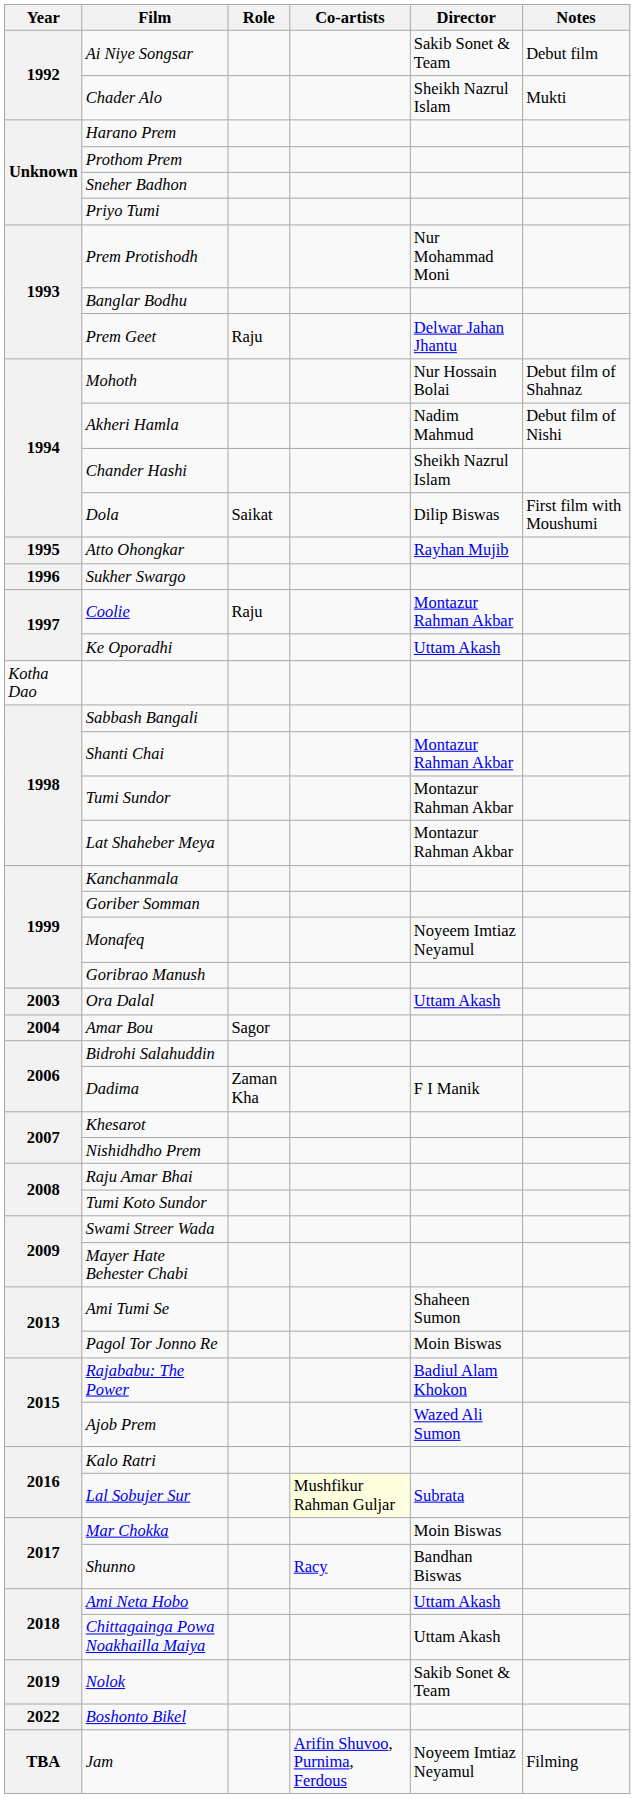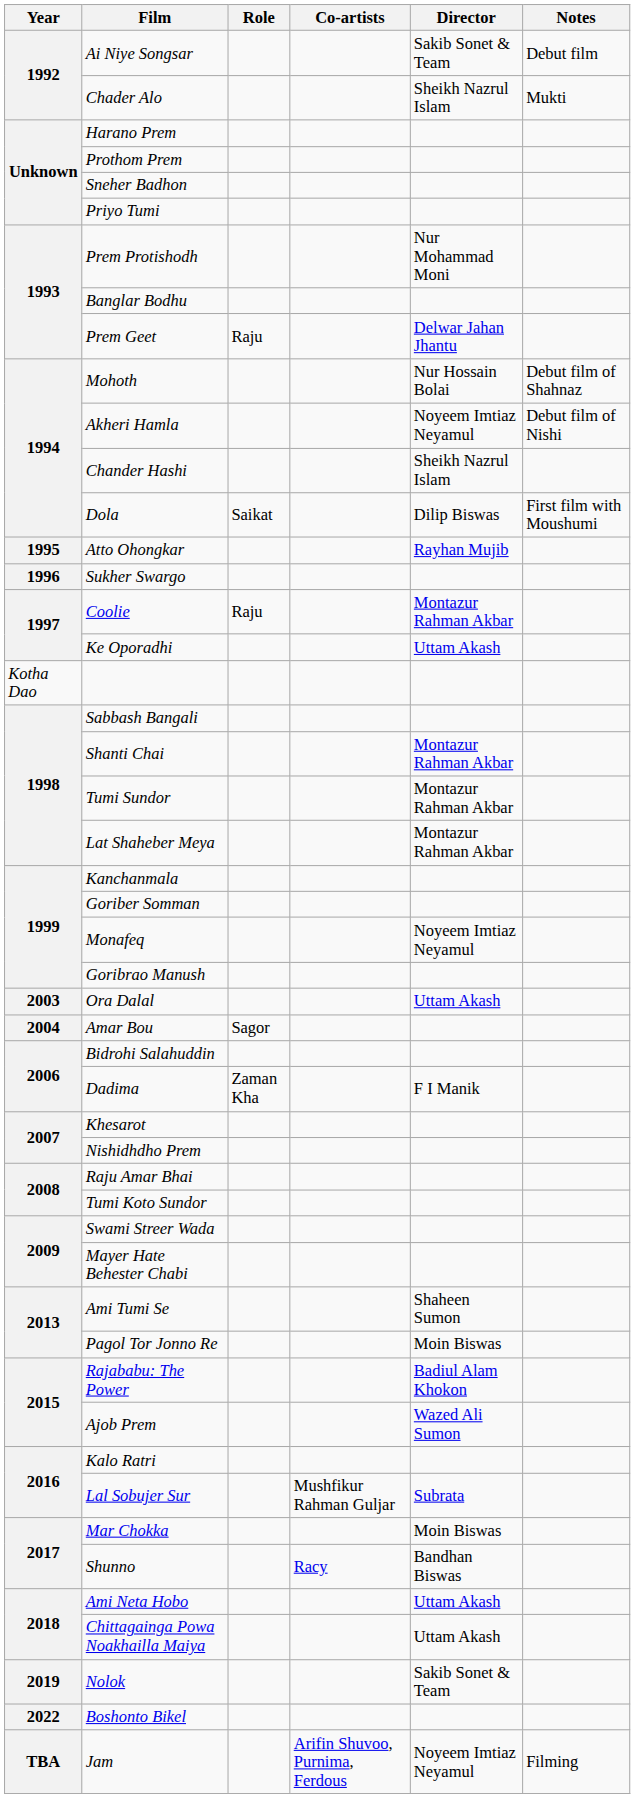 <table class="wikitable plainrowheaders sortable">
 <tr>
 <th scope="col">Year</th>
 <th scope="col">Film</th>
 <th scope="col">Role</th>
 <th scope="col">Co-artists</th>
 <th scope="col">Director</th>
 <th scope="col" class="unsortable">Notes</th>
 </tr>
 <tr>
 <th rowspan="2">1992</th>
 <td><em>Ai Niye Songsar</em></td>
 <td></td>
 <td></td>
 <td>Sakib Sonet & Team</td>
 <td>Debut film</td>
 </tr>
 <tr>
 <td><em>Chader Alo</em></td>
 <td></td>
 <td></td>
 <td>Sheikh Nazrul Islam</td>
 <td>Mukti</td>
 </tr>
 <tr>
 <th rowspan="4">Unknown</th>
 <td><em>Harano Prem</em></td>
 <td></td>
 <td></td>
 <td></td>
 <td></td>
 </tr>
 <tr>
 <td><em>Prothom Prem</em></td>
 <td></td>
 <td></td>
 <td></td>
 <td></td>
 </tr>
 <tr>
 <td><em>Sneher Badhon</em></td>
 <td></td>
 <td></td>
 <td></td>
 <td></td>
 </tr>
 <tr>
 <td><em>Priyo Tumi</em></td>
 <td></td>
 <td></td>
 <td></td>
 <td></td>
 </tr>
 <tr>
 <th rowspan="3">1993</th>
 <td><em>Prem Protishodh</em></td>
 <td></td>
 <td></td>
 <td>Nur Mohammad Moni</td>
 <td></td>
 </tr>
 <tr>
 <td><em>Banglar Bodhu</em></td>
 <td></td>
 <td></td>
 <td></td>
 <td></td>
 </tr>
 <tr>
 <td><em>Prem Geet</em></td>
 <td>Raju</td>
 <td></td>
 <td><a href='#'>Delwar Jahan Jhantu</a></td>
 <td></td>
 </tr>
 <tr>
 <th rowspan="4">1994</th>
 <td><em>Mohoth</em></td>
 <td></td>
 <td></td>
 <td>Nur Hossain Bolai</td>
 <td>Debut film of Shahnaz</td>
 </tr>
 <tr>
 <td><em>Akheri Hamla</em></td>
 <td></td>
 <td></td>
-<td>Nadim Mahmud</td>
+<td>Noyeem Imtiaz Neyamul</td>
 <td>Debut film of Nishi</td>
 </tr>
 <tr>
 <td><em>Chander Hashi</em></td>
 <td></td>
 <td></td>
 <td>Sheikh Nazrul Islam</td>
 <td></td>
 </tr>
 <tr>
 <td><em>Dola</em></td>
 <td>Saikat</td>
 <td></td>
 <td>Dilip Biswas</td>
 <td>First film with Moushumi</td>
 </tr>
 <tr>
 <th rowspan="1">1995</th>
 <td><em>Atto Ohongkar</em></td>
 <td></td>
 <td></td>
 <td><a href='#'>Rayhan Mujib</a></td>
 <td></td>
 </tr>
 <tr>
 <th rowspan="1">1996</th>
 <td><em>Sukher Swargo</em></td>
 <td></td>
 <td></td>
 <td></td>
 <td></td>
 </tr>
 <tr>
 <th rowspan="2">1997</th>
 <td><em><a href='#'>Coolie</a></em></td>
 <td>Raju</td>
 <td></td>
 <td><a href='#'>Montazur Rahman Akbar</a></td>
 <td></td>
 </tr>
 <tr>
 <td><em>Ke Oporadhi</em></td>
 <td></td>
 <td></td>
 <td><a href='#'>Uttam Akash</a></td>
 <td></td>
 </tr>
 <tr>
 <td><em>Kotha Dao</em></td>
 <td></td>
 <td></td>
 <td></td>
 <td></td>
 </tr>
 <tr>
 <th rowspan="4">1998</th>
 <td><em>Sabbash Bangali</em></td>
 <td></td>
 <td></td>
 <td></td>
 <td></td>
 </tr>
 <tr>
 <td><em>Shanti Chai</em></td>
 <td></td>
 <td></td>
 <td><a href='#'>Montazur Rahman Akbar</a></td>
 <td></td>
 </tr>
 <tr>
 <td><em>Tumi Sundor</em></td>
 <td></td>
 <td></td>
 <td>Montazur Rahman Akbar</td>
 <td></td>
 </tr>
 <tr>
 <td><em>Lat Shaheber Meya</em></td>
 <td></td>
 <td></td>
 <td>Montazur Rahman Akbar</td>
 <td></td>
 </tr>
 <tr>
 <th rowspan="4">1999</th>
 <td><em>Kanchanmala</em></td>
 <td></td>
 <td></td>
 <td></td>
 <td></td>
 </tr>
 <tr>
 <td><em>Goriber Somman</em></td>
 <td></td>
 <td></td>
 <td></td>
 <td></td>
 </tr>
 <tr>
 <td><em>Monafeq</em></td>
 <td></td>
 <td></td>
 <td>Noyeem Imtiaz Neyamul</td>
 <td></td>
 </tr>
 <tr>
 <td><em>Goribrao Manush</em></td>
 <td></td>
 <td></td>
 <td></td>
 <td></td>
 </tr>
 <tr>
 <th rowspan="1">2003</th>
 <td><em>Ora Dalal</em></td>
 <td></td>
 <td></td>
 <td><a href='#'>Uttam Akash</a></td>
 <td></td>
 </tr>
 <tr>
 <th rowspan="1">2004</th>
 <td><em>Amar Bou</em></td>
 <td>Sagor</td>
 <td></td>
 <td></td>
 <td></td>
 </tr>
 <tr>
 <th rowspan="2">2006</th>
 <td><em>Bidrohi Salahuddin</em></td>
 <td></td>
 <td></td>
 <td></td>
 <td></td>
 </tr>
 <tr>
 <td><em>Dadima</em></td>
 <td>Zaman Kha</td>
 <td></td>
 <td>F I Manik</td>
 <td></td>
 </tr>
 <tr>
 <th rowspan="2">2007</th>
 <td><em>Khesarot</em></td>
 <td></td>
 <td></td>
 <td></td>
 <td></td>
 </tr>
 <tr>
 <td><em>Nishidhdho Prem</em></td>
 <td></td>
 <td></td>
 <td></td>
 <td></td>
 </tr>
 <tr>
 <th rowspan="2">2008</th>
 <td><em>Raju Amar Bhai</em></td>
 <td></td>
 <td></td>
 <td></td>
 <td></td>
 </tr>
 <tr>
 <td><em>Tumi Koto Sundor</em></td>
 <td></td>
 <td></td>
 <td></td>
 <td></td>
 </tr>
 <tr>
 <th rowspan="2">2009</th>
 <td><em>Swami Streer Wada</em></td>
 <td></td>
 <td></td>
 <td></td>
 <td></td>
 </tr>
 <tr>
 <td><em>Mayer Hate Behester Chabi</em></td>
 <td></td>
 <td></td>
 <td></td>
 <td></td>
 </tr>
 <tr>
 <th rowspan="2">2013</th>
 <td><em>Ami Tumi Se</em></td>
 <td></td>
 <td></td>
 <td>Shaheen Sumon</td>
 <td></td>
 </tr>
 <tr>
 <td><em>Pagol Tor Jonno Re</em></td>
 <td></td>
 <td></td>
 <td>Moin Biswas</td>
 <td></td>
 </tr>
 <tr>
 <th rowspan="2">2015</th>
 <td><em><a href='#'>Rajababu: The Power</a></em></td>
 <td></td>
 <td></td>
 <td><a href='#'>Badiul Alam Khokon</a></td>
 <td></td>
 </tr>
 <tr>
 <td><em>Ajob Prem</em></td>
 <td></td>
 <td></td>
 <td><a href='#'>Wazed Ali Sumon</a></td>
 <td></td>
 </tr>
 <tr>
 <th rowspan="2">2016</th>
 <td><em>Kalo Ratri</em></td>
 <td></td>
 <td></td>
 <td></td>
 <td></td>
 </tr>
 <tr>
 <td><em><a href='#'>Lal Sobujer Sur</a></em></td>
 <td></td>
-<td style="background: lightyellow;">Mushfikur Rahman Guljar</td>
+<td>Mushfikur Rahman Guljar</td>
 <td><a href='#'>Subrata</a></td>
 <td></td>
 </tr>
 <tr>
 <th rowspan="2">2017</th>
 <td><em><a href='#'>Mar Chokka</a></em></td>
 <td></td>
 <td></td>
 <td>Moin Biswas</td>
 <td></td>
 </tr>
 <tr>
 <td><em>Shunno</em></td>
 <td></td>
 <td><a href='#'>Racy</a></td>
 <td>Bandhan Biswas</td>
 <td></td>
 </tr>
 <tr>
 <th rowspan="2">2018</th>
 <td><em><a href='#'>Ami Neta Hobo</a></em></td>
 <td></td>
 <td></td>
 <td><a href='#'>Uttam Akash</a></td>
 <td></td>
 </tr>
 <tr>
 <td><em><a href='#'>Chittagainga Powa Noakhailla Maiya</a></em></td>
 <td></td>
 <td></td>
 <td>Uttam Akash</td>
 <td></td>
 </tr>
 <tr>
 <th rowspan="1">2019</th>
 <td><em><a href='#'>Nolok</a></em></td>
 <td></td>
 <td></td>
 <td>Sakib Sonet & Team</td>
 <td></td>
 </tr>
 <tr>
 <th rowspan="1">2022</th>
 <td><em><a href='#'>Boshonto Bikel</a></em></td>
 <td></td>
 <td></td>
 <td></td>
 <td></td>
 </tr>
 <tr>
 <th rowspan="1">TBA</th>
 <td><em>Jam</em></td>
 <td></td>
 <td><a href='#'>Arifin Shuvoo</a>, <a href='#'>Purnima</a>, <a href='#'>Ferdous</a></td>
 <td>Noyeem Imtiaz Neyamul</td>
 <td>Filming</td>
 </tr>
 <tr>
 </tr>
 </table>
